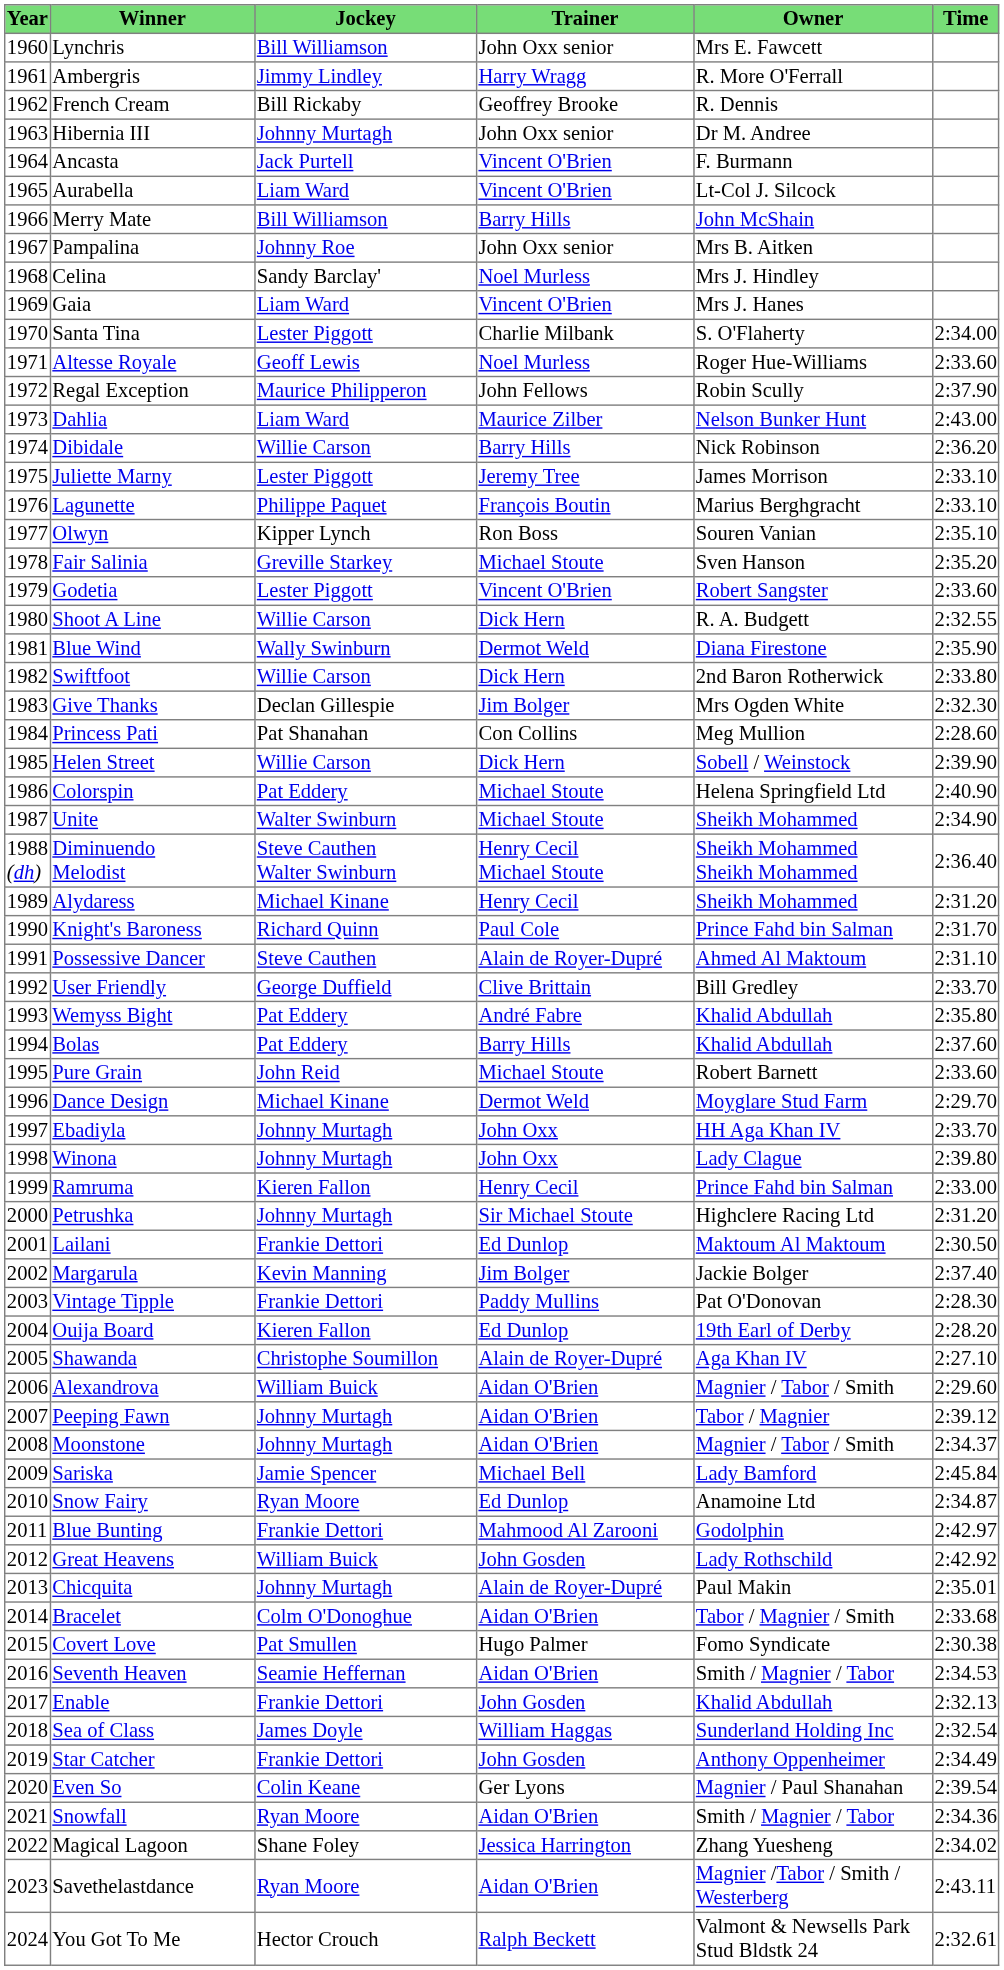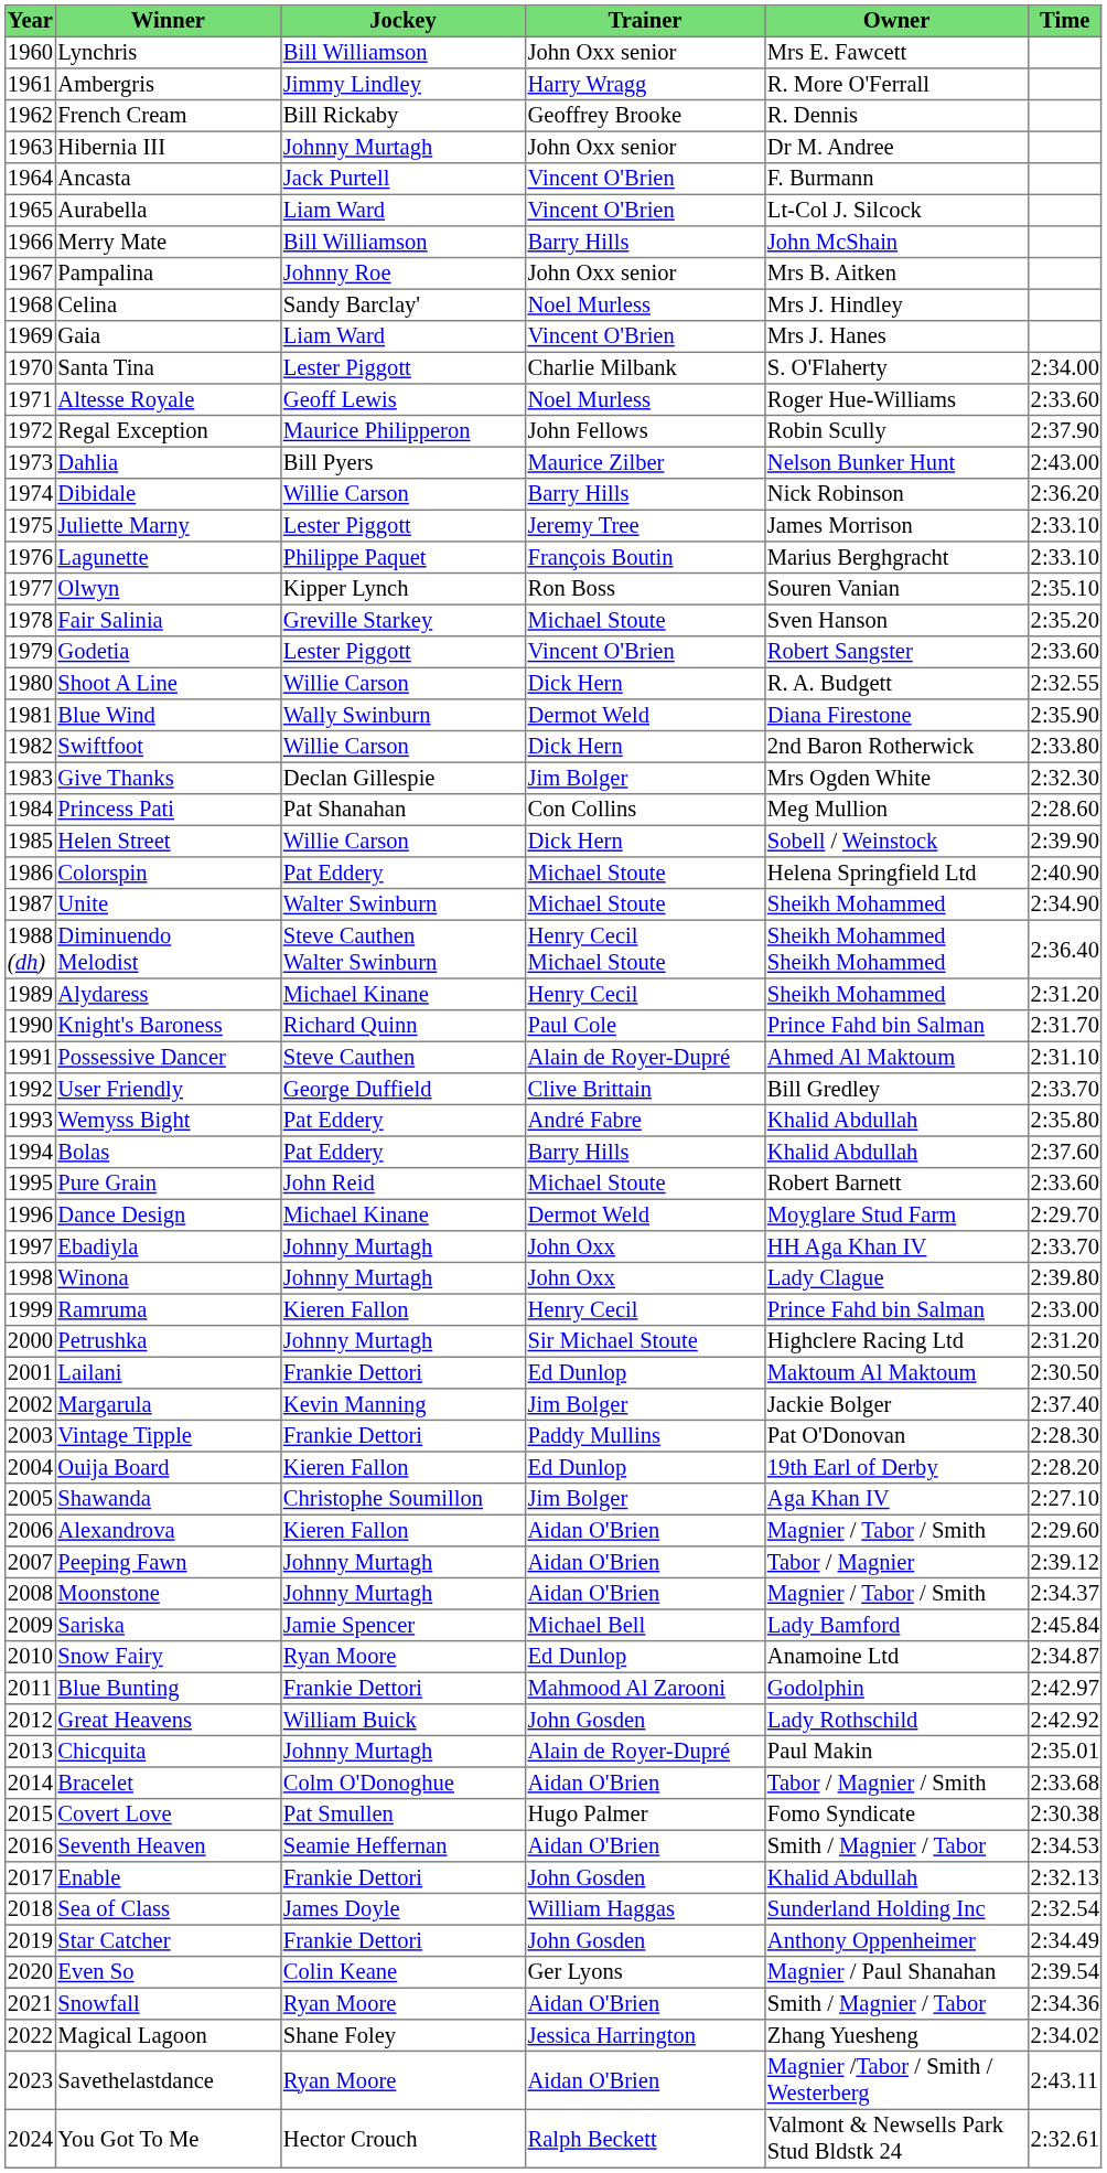 <table class = "sortable" | border="1" style="border-collapse: collapse; font-size:90%">
 <tr bgcolor="#77dd77" align="center">
 <th>Year</th>
 <th>Winner</th>
 <th>Jockey</th>
 <th>Trainer</th>
 <th>Owner</th>
 <th>Time</th>
 </tr>
 <tr>
 <td>1960</td>
 <td width=140px>Lynchris</td>
 <td width=152px><a href='#'>Bill Williamson</a></td>
 <td width=149px>John Oxx senior</td>
 <td width=164px>Mrs E. Fawcett</td>
 <td></td>
 </tr>
 <tr>
 <td>1961</td>
 <td>Ambergris</td>
 <td><a href='#'>Jimmy Lindley</a></td>
 <td><a href='#'>Harry Wragg</a></td>
 <td>R. More O'Ferrall</td>
 <td></td>
 </tr>
 <tr>
 <td>1962</td>
 <td>French Cream</td>
 <td>Bill Rickaby</td>
 <td>Geoffrey Brooke</td>
 <td>R. Dennis</td>
 <td></td>
 </tr>
 <tr>
 <td>1963</td>
 <td>Hibernia III</td>
 <td><a href='#'>Johnny Murtagh</a></td>
 <td>John Oxx senior</td>
 <td>Dr M. Andree</td>
 <td></td>
 </tr>
 <tr>
 <td>1964</td>
 <td>Ancasta</td>
 <td><a href='#'>Jack Purtell</a></td>
 <td><a href='#'>Vincent O'Brien</a></td>
 <td>F. Burmann</td>
 <td></td>
 </tr>
 <tr>
 <td>1965</td>
 <td>Aurabella</td>
 <td><a href='#'>Liam Ward</a></td>
 <td><a href='#'>Vincent O'Brien</a></td>
 <td>Lt-Col J. Silcock</td>
 </tr>
 <tr>
 <td>1966</td>
 <td>Merry Mate</td>
 <td><a href='#'>Bill Williamson</a></td>
 <td><a href='#'>Barry Hills</a></td>
 <td><a href='#'>John McShain</a></td>
 <td></td>
 </tr>
 <tr>
 <td>1967</td>
 <td>Pampalina</td>
 <td><a href='#'>Johnny Roe</a></td>
 <td>John Oxx senior</td>
 <td>Mrs B. Aitken</td>
 </tr>
 <tr>
 <td>1968</td>
 <td>Celina</td>
 <td>Sandy Barclay'</td>
 <td><a href='#'>Noel Murless</a></td>
 <td>Mrs J. Hindley</td>
 <td></td>
 </tr>
 <tr>
 <td>1969</td>
 <td>Gaia</td>
 <td><a href='#'>Liam Ward</a></td>
 <td><a href='#'>Vincent O'Brien</a></td>
 <td>Mrs J. Hanes</td>
 <td></td>
 </tr>
 <tr>
 <td>1970</td>
 <td>Santa Tina</td>
 <td><a href='#'>Lester Piggott</a></td>
 <td>Charlie Milbank</td>
 <td>S. O'Flaherty</td>
 <td>2:34.00</td>
 </tr>
 <tr>
 <td>1971</td>
 <td><a href='#'>Altesse Royale</a></td>
 <td><a href='#'>Geoff Lewis</a></td>
 <td><a href='#'>Noel Murless</a></td>
 <td>Roger Hue-Williams</td>
 <td>2:33.60</td>
 </tr>
 <tr>
 <td>1972</td>
 <td>Regal Exception</td>
 <td><a href='#'>Maurice Philipperon</a></td>
 <td>John Fellows</td>
 <td>Robin Scully</td>
 <td>2:37.90</td>
 </tr>
 <tr>
 <td>1973</td>
 <td><a href='#'>Dahlia</a></td>
-<td><a href='#'>Liam Ward</a></td>
+<td>Bill Pyers</td>
 <td><a href='#'>Maurice Zilber</a></td>
 <td><a href='#'>Nelson Bunker Hunt</a></td>
 <td>2:43.00</td>
 </tr>
 <tr>
 <td>1974</td>
 <td><a href='#'>Dibidale</a></td>
 <td><a href='#'>Willie Carson</a></td>
 <td><a href='#'>Barry Hills</a></td>
 <td>Nick Robinson</td>
 <td>2:36.20</td>
 </tr>
 <tr>
 <td>1975</td>
 <td><a href='#'>Juliette Marny</a></td>
 <td><a href='#'>Lester Piggott</a></td>
 <td><a href='#'>Jeremy Tree</a></td>
 <td>James Morrison</td>
 <td>2:33.10</td>
 </tr>
 <tr>
 <td>1976</td>
 <td><a href='#'>Lagunette</a></td>
 <td><a href='#'>Philippe Paquet</a></td>
 <td><a href='#'>François Boutin</a></td>
 <td>Marius Berghgracht</td>
 <td>2:33.10</td>
 </tr>
 <tr>
 <td>1977</td>
 <td><a href='#'>Olwyn</a></td>
 <td>Kipper Lynch</td>
 <td>Ron Boss</td>
 <td>Souren Vanian</td>
 <td>2:35.10</td>
 </tr>
 <tr>
 <td>1978</td>
 <td><a href='#'>Fair Salinia</a> </td>
 <td><a href='#'>Greville Starkey</a></td>
 <td><a href='#'>Michael Stoute</a></td>
 <td>Sven Hanson</td>
 <td>2:35.20</td>
 </tr>
 <tr>
 <td>1979</td>
 <td><a href='#'>Godetia</a></td>
 <td><a href='#'>Lester Piggott</a></td>
 <td><a href='#'>Vincent O'Brien</a></td>
 <td><a href='#'>Robert Sangster</a></td>
 <td>2:33.60</td>
 </tr>
 <tr>
 <td>1980</td>
 <td><a href='#'>Shoot A Line</a></td>
 <td><a href='#'>Willie Carson</a></td>
 <td><a href='#'>Dick Hern</a></td>
 <td>R. A. Budgett</td>
 <td>2:32.55</td>
 </tr>
 <tr>
 <td>1981</td>
 <td><a href='#'>Blue Wind</a></td>
 <td><a href='#'>Wally Swinburn</a></td>
 <td><a href='#'>Dermot Weld</a></td>
 <td><a href='#'>Diana Firestone</a></td>
 <td>2:35.90</td>
 </tr>
 <tr>
 <td>1982</td>
 <td><a href='#'>Swiftfoot</a></td>
 <td><a href='#'>Willie Carson</a></td>
 <td><a href='#'>Dick Hern</a></td>
 <td>2nd Baron Rotherwick</td>
 <td>2:33.80</td>
 </tr>
 <tr>
 <td>1983</td>
 <td><a href='#'>Give Thanks</a></td>
 <td>Declan Gillespie</td>
 <td><a href='#'>Jim Bolger</a></td>
 <td>Mrs Ogden White</td>
 <td>2:32.30</td>
 </tr>
 <tr>
 <td>1984</td>
 <td><a href='#'>Princess Pati</a></td>
 <td>Pat Shanahan</td>
 <td>Con Collins</td>
 <td>Meg Mullion</td>
 <td>2:28.60</td>
 </tr>
 <tr>
 <td>1985</td>
 <td><a href='#'>Helen Street</a></td>
 <td><a href='#'>Willie Carson</a></td>
 <td><a href='#'>Dick Hern</a></td>
 <td><a href='#'>Sobell</a> / <a href='#'>Weinstock</a></td>
 <td>2:39.90</td>
 </tr>
 <tr>
 <td>1986</td>
 <td><a href='#'>Colorspin</a></td>
 <td><a href='#'>Pat Eddery</a></td>
 <td><a href='#'>Michael Stoute</a></td>
 <td>Helena Springfield Ltd</td>
 <td>2:40.90</td>
 </tr>
 <tr>
 <td>1987</td>
 <td><a href='#'>Unite</a></td>
 <td><a href='#'>Walter Swinburn</a></td>
 <td><a href='#'>Michael Stoute</a></td>
 <td><a href='#'>Sheikh Mohammed</a></td>
 <td>2:34.90</td>
 </tr>
 <tr>
 <td>1988<br><em>(<a href='#'>dh</a>)</em></td>
 <td><a href='#'>Diminuendo</a><br><a href='#'>Melodist</a></td>
 <td><a href='#'>Steve Cauthen</a><br><a href='#'>Walter Swinburn</a></td>
 <td><a href='#'>Henry Cecil</a><br><a href='#'>Michael Stoute</a></td>
 <td><a href='#'>Sheikh Mohammed</a><br><a href='#'>Sheikh Mohammed</a></td>
 <td>2:36.40</td>
 </tr>
 <tr>
 <td>1989</td>
 <td><a href='#'>Alydaress</a></td>
 <td><a href='#'>Michael Kinane</a></td>
 <td><a href='#'>Henry Cecil</a></td>
 <td><a href='#'>Sheikh Mohammed</a></td>
 <td>2:31.20</td>
 </tr>
 <tr>
 <td>1990</td>
 <td><a href='#'>Knight's Baroness</a></td>
 <td><a href='#'>Richard Quinn</a></td>
 <td><a href='#'>Paul Cole</a></td>
 <td><a href='#'>Prince Fahd bin Salman</a></td>
 <td>2:31.70</td>
 </tr>
 <tr>
 <td>1991</td>
 <td><a href='#'>Possessive Dancer</a></td>
 <td><a href='#'>Steve Cauthen</a></td>
 <td><a href='#'>Alain de Royer-Dupré</a></td>
 <td><a href='#'>Ahmed Al Maktoum</a></td>
 <td>2:31.10</td>
 </tr>
 <tr>
 <td>1992</td>
 <td><a href='#'>User Friendly</a></td>
 <td><a href='#'>George Duffield</a></td>
 <td><a href='#'>Clive Brittain</a></td>
 <td>Bill Gredley</td>
 <td>2:33.70</td>
 </tr>
 <tr>
 <td>1993</td>
 <td><a href='#'>Wemyss Bight</a></td>
 <td><a href='#'>Pat Eddery</a></td>
 <td><a href='#'>André Fabre</a></td>
 <td><a href='#'>Khalid Abdullah</a></td>
 <td>2:35.80</td>
 </tr>
 <tr>
 <td>1994</td>
 <td><a href='#'>Bolas</a></td>
 <td><a href='#'>Pat Eddery</a></td>
 <td><a href='#'>Barry Hills</a></td>
 <td><a href='#'>Khalid Abdullah</a></td>
 <td>2:37.60</td>
 </tr>
 <tr>
 <td>1995</td>
 <td><a href='#'>Pure Grain</a></td>
 <td><a href='#'>John Reid</a></td>
 <td><a href='#'>Michael Stoute</a></td>
 <td>Robert Barnett</td>
 <td>2:33.60</td>
 </tr>
 <tr>
 <td>1996</td>
 <td><a href='#'>Dance Design</a></td>
 <td><a href='#'>Michael Kinane</a></td>
 <td><a href='#'>Dermot Weld</a></td>
 <td><a href='#'>Moyglare Stud Farm</a></td>
 <td>2:29.70</td>
 </tr>
 <tr>
 <td>1997</td>
 <td><a href='#'>Ebadiyla</a></td>
 <td><a href='#'>Johnny Murtagh</a></td>
 <td><a href='#'>John Oxx</a></td>
 <td><a href='#'>HH Aga Khan IV</a></td>
 <td>2:33.70</td>
 </tr>
 <tr>
 <td>1998</td>
 <td><a href='#'>Winona</a></td>
 <td><a href='#'>Johnny Murtagh</a></td>
 <td><a href='#'>John Oxx</a></td>
 <td><a href='#'>Lady Clague</a></td>
 <td>2:39.80</td>
 </tr>
 <tr>
 <td>1999</td>
 <td><a href='#'>Ramruma</a></td>
 <td><a href='#'>Kieren Fallon</a></td>
 <td><a href='#'>Henry Cecil</a></td>
 <td><a href='#'>Prince Fahd bin Salman</a></td>
 <td>2:33.00</td>
 </tr>
 <tr>
 <td>2000</td>
 <td><a href='#'>Petrushka</a></td>
 <td><a href='#'>Johnny Murtagh</a></td>
 <td><a href='#'>Sir Michael Stoute</a></td>
 <td>Highclere Racing Ltd</td>
 <td>2:31.20</td>
 </tr>
 <tr>
 <td>2001</td>
 <td><a href='#'>Lailani</a></td>
 <td><a href='#'>Frankie Dettori</a></td>
 <td><a href='#'>Ed Dunlop</a></td>
 <td><a href='#'>Maktoum Al Maktoum</a></td>
 <td>2:30.50</td>
 </tr>
 <tr>
 <td>2002</td>
 <td><a href='#'>Margarula</a></td>
 <td><a href='#'>Kevin Manning</a></td>
 <td><a href='#'>Jim Bolger</a></td>
 <td>Jackie Bolger</td>
 <td>2:37.40</td>
 </tr>
 <tr>
 <td>2003</td>
 <td><a href='#'>Vintage Tipple</a></td>
 <td><a href='#'>Frankie Dettori</a></td>
 <td><a href='#'>Paddy Mullins</a></td>
 <td>Pat O'Donovan</td>
 <td>2:28.30</td>
 </tr>
 <tr>
 <td>2004</td>
 <td><a href='#'>Ouija Board</a></td>
 <td><a href='#'>Kieren Fallon</a></td>
 <td><a href='#'>Ed Dunlop</a></td>
 <td><a href='#'>19th Earl of Derby</a></td>
 <td>2:28.20</td>
 </tr>
 <tr>
 <td>2005</td>
 <td><a href='#'>Shawanda</a></td>
 <td><a href='#'>Christophe Soumillon</a></td>
-<td><a href='#'>Alain de Royer-Dupré</a></td>
+<td><a href='#'>Jim Bolger</a></td>
 <td><a href='#'>Aga Khan IV</a></td>
 <td>2:27.10</td>
 </tr>
 <tr>
 <td>2006</td>
 <td><a href='#'>Alexandrova</a></td>
-<td><a href='#'>William Buick</a></td>
+<td><a href='#'>Kieren Fallon</a></td>
 <td><a href='#'>Aidan O'Brien</a></td>
 <td><a href='#'>Magnier</a> / <a href='#'>Tabor</a> / Smith </td>
 <td>2:29.60</td>
 </tr>
 <tr>
 <td>2007</td>
 <td><a href='#'>Peeping Fawn</a></td>
 <td><a href='#'>Johnny Murtagh</a></td>
 <td><a href='#'>Aidan O'Brien</a></td>
 <td><a href='#'>Tabor</a> / <a href='#'>Magnier</a></td>
 <td>2:39.12</td>
 </tr>
 <tr>
 <td>2008</td>
 <td><a href='#'>Moonstone</a></td>
 <td><a href='#'>Johnny Murtagh</a></td>
 <td><a href='#'>Aidan O'Brien</a></td>
 <td><a href='#'>Magnier</a> / <a href='#'>Tabor</a> / Smith </td>
 <td>2:34.37</td>
 </tr>
 <tr>
 <td>2009</td>
 <td><a href='#'>Sariska</a></td>
 <td><a href='#'>Jamie Spencer</a></td>
 <td><a href='#'>Michael Bell</a></td>
 <td><a href='#'>Lady Bamford</a></td>
 <td>2:45.84</td>
 </tr>
 <tr>
 <td>2010</td>
 <td><a href='#'>Snow Fairy</a></td>
 <td><a href='#'>Ryan Moore</a></td>
 <td><a href='#'>Ed Dunlop</a></td>
 <td>Anamoine Ltd</td>
 <td>2:34.87</td>
 </tr>
 <tr>
 <td>2011</td>
 <td><a href='#'>Blue Bunting</a></td>
 <td><a href='#'>Frankie Dettori</a></td>
 <td><a href='#'>Mahmood Al Zarooni</a></td>
 <td><a href='#'>Godolphin</a></td>
 <td>2:42.97</td>
 </tr>
 <tr>
 <td>2012</td>
 <td><a href='#'>Great Heavens</a></td>
 <td><a href='#'>William Buick</a></td>
 <td><a href='#'>John Gosden</a></td>
 <td><a href='#'>Lady Rothschild</a></td>
 <td>2:42.92</td>
 </tr>
 <tr>
 <td>2013</td>
 <td><a href='#'>Chicquita</a></td>
 <td><a href='#'>Johnny Murtagh</a></td>
 <td><a href='#'>Alain de Royer-Dupré</a></td>
 <td>Paul Makin</td>
 <td>2:35.01</td>
 </tr>
 <tr>
 <td>2014</td>
 <td><a href='#'>Bracelet</a></td>
 <td><a href='#'>Colm O'Donoghue</a></td>
 <td><a href='#'>Aidan O'Brien</a></td>
 <td><a href='#'>Tabor</a> / <a href='#'>Magnier</a> / Smith </td>
 <td>2:33.68</td>
 </tr>
 <tr>
 <td>2015</td>
 <td><a href='#'>Covert Love</a></td>
 <td><a href='#'>Pat Smullen</a></td>
 <td>Hugo Palmer</td>
 <td>Fomo Syndicate</td>
 <td>2:30.38</td>
 </tr>
 <tr>
 <td>2016</td>
 <td><a href='#'>Seventh Heaven</a></td>
 <td><a href='#'>Seamie Heffernan</a></td>
 <td><a href='#'>Aidan O'Brien</a></td>
 <td>Smith  / <a href='#'>Magnier</a> / <a href='#'>Tabor</a></td>
 <td>2:34.53</td>
 </tr>
 <tr>
 <td>2017</td>
 <td><a href='#'>Enable</a></td>
 <td><a href='#'>Frankie Dettori</a></td>
 <td><a href='#'>John Gosden</a></td>
 <td><a href='#'>Khalid Abdullah</a></td>
 <td>2:32.13</td>
 </tr>
 <tr>
 <td>2018</td>
 <td><a href='#'>Sea of Class</a></td>
 <td><a href='#'>James Doyle</a></td>
 <td><a href='#'>William Haggas</a></td>
 <td><a href='#'>Sunderland Holding Inc</a></td>
 <td>2:32.54</td>
 </tr>
 <tr>
 <td>2019</td>
 <td><a href='#'>Star Catcher</a></td>
 <td><a href='#'>Frankie Dettori</a></td>
 <td><a href='#'>John Gosden</a></td>
 <td><a href='#'>Anthony Oppenheimer</a></td>
 <td>2:34.49</td>
 </tr>
 <tr>
 <td>2020</td>
 <td><a href='#'>Even So</a></td>
 <td><a href='#'>Colin Keane</a></td>
 <td>Ger Lyons</td>
 <td><a href='#'>Magnier</a> / Paul Shanahan</td>
 <td>2:39.54</td>
 </tr>
 <tr>
 <td>2021</td>
 <td><a href='#'>Snowfall</a></td>
 <td><a href='#'>Ryan Moore</a></td>
 <td><a href='#'>Aidan O'Brien</a></td>
 <td>Smith  / <a href='#'>Magnier</a> / <a href='#'>Tabor</a></td>
 <td>2:34.36</td>
 </tr>
 <tr>
 <td>2022</td>
 <td>Magical Lagoon</td>
 <td>Shane Foley</td>
 <td><a href='#'>Jessica Harrington</a></td>
 <td>Zhang Yuesheng</td>
 <td>2:34.02</td>
 </tr>
 <tr>
 <td>2023</td>
 <td>Savethelastdance</td>
 <td><a href='#'>Ryan Moore</a></td>
 <td><a href='#'>Aidan O'Brien</a></td>
 <td><a href='#'>Magnier</a> /<a href='#'>Tabor</a> / Smith / <a href='#'>Westerberg</a></td>
 <td>2:43.11</td>
 </tr>
 <tr>
 <td>2024</td>
 <td>You Got To Me</td>
 <td>Hector Crouch</td>
 <td><a href='#'>Ralph Beckett</a></td>
 <td>Valmont & Newsells Park Stud Bldstk 24</td>
 <td>2:32.61</td>
 </tr>
 </table>
